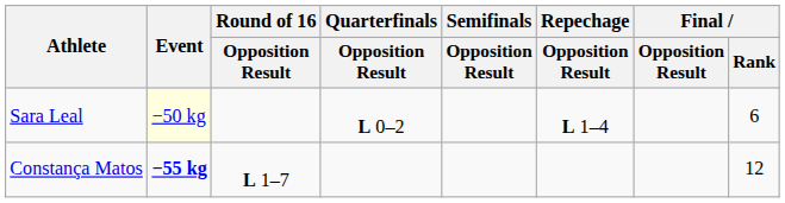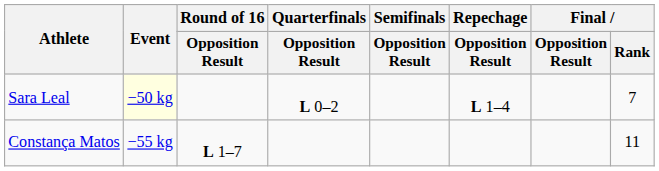 <table class="wikitable" style="font-size:90%">
 <tr>
 <th rowspan="2">Athlete</th>
 <th rowspan="2">Event</th>
 <th>Round of 16</th>
 <th>Quarterfinals</th>
 <th>Semifinals</th>
 <th>Repechage</th>
 <th colspan=2>Final / </th>
 </tr>
 <tr style="font-size:95%">
 <th>Opposition<br>Result</th>
 <th>Opposition<br>Result</th>
 <th>Opposition<br>Result</th>
 <th>Opposition<br>Result</th>
 <th>Opposition<br>Result</th>
 <th>Rank</th>
 </tr>
 <tr align=center>
 <td align=left><a href='#'>Sara Leal</a></td>
 <td align=left style="background: lightyellow;"><a href='#'>−50 kg</a></td>
 <td></td>
 <td><br><strong>L</strong> 0–2</td>
 <td></td>
 <td><br><strong>L</strong> 1–4</td>
 <td></td>
-<td>6</td>
+<td>7</td>
 </tr>
 <tr align=center>
 <td align=left><a href='#'>Constança Matos</a></td>
-<td align=left><strong><a href='#'>−55 kg</a></strong></td>
+<td align=left><a href='#'>−55 kg</a></td>
 <td><br><strong>L</strong> 1–7</td>
 <td></td>
 <td></td>
 <td></td>
 <td></td>
-<td>12</td>
+<td>11</td>
 </tr>
 </table>
